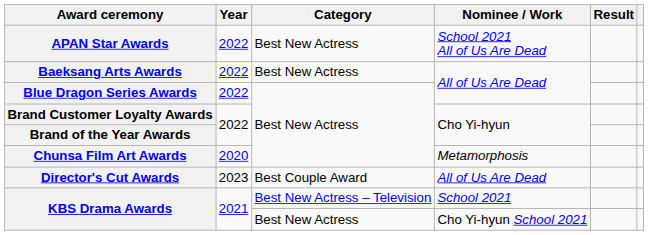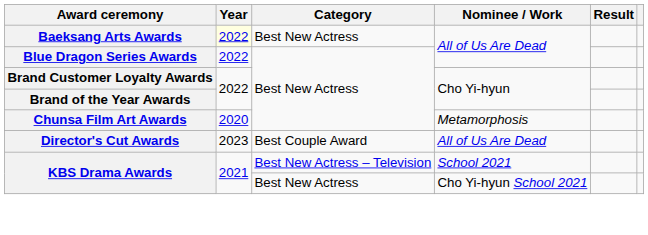 <table class="wikitable plainrowheaders sortable">
 <tr>
 <th scope="col">Award ceremony</th>
 <th scope="col">Year</th>
 <th scope="col">Category</th>
 <th scope="col">Nominee / Work</th>
 <th scope="col">Result</th>
 <th scope="col" class="unsortable"></th>
-</tr>
-<tr>
-<th scope="row"><a href='#'>APAN Star Awards</a></th>
-<td style="text-align:center"><a href='#'>2022</a></td>
-<td>Best New Actress</td>
-<td><em><a href='#'>School 2021</a></em><br> <em><a href='#'>All of Us Are Dead</a></em></td>
-<td></td>
-<td style="text-align:center"></td>
 </tr>
 <tr>
 <th scope="row"><a href='#'>Baeksang Arts Awards</a></th>
 <td style="background: lightyellow; text-align:center"><a href='#'>2022</a></td>
 <td>Best New Actress</td>
 <td rowspan="2"><em><a href='#'>All of Us Are Dead</a></em></td>
 <td></td>
 <td style="text-align:center"></td>
 </tr>
 <tr>
 <th scope="row"><a href='#'>Blue Dragon Series Awards</a></th>
 <td style="text-align:center"><a href='#'>2022</a></td>
 <td rowspan="4">Best New Actress</td>
 <td></td>
 <td style="text-align:center"></td>
 </tr>
 <tr>
 <th scope="row">Brand Customer Loyalty Awards</th>
 <td rowspan="2" style="text-align:center">2022</td>
 <td rowspan="2">Cho Yi-hyun</td>
 <td></td>
 <td style="text-align:center"></td>
 </tr>
 <tr>
 <th scope="row">Brand of the Year Awards</th>
 <td></td>
 <td style="text-align:center"></td>
 </tr>
 <tr>
 <th scope="row"><a href='#'>Chunsa Film Art Awards</a></th>
 <td style="text-align:center"><a href='#'>2020</a></td>
 <td><em>Metamorphosis</em></td>
 <td></td>
 <td style="text-align:center"></td>
 </tr>
 <tr>
 <th scope="row"><a href='#'>Director's Cut Awards</a></th>
 <td style="text-align:center" rowspan= 1>2023</td>
 <td>Best Couple Award</td>
 <td><em><a href='#'>All of Us Are Dead</a></em></td>
 <td></td>
 <td rowspan="1" style="text-align:center"></td>
 </tr>
 <tr>
 <th scope="row" rowspan="2"><a href='#'>KBS Drama Awards</a></th>
 <td rowspan="2" style="text-align:center"><a href='#'>2021</a></td>
 <td><a href='#'>Best New Actress – Television</a></td>
 <td><em><a href='#'>School 2021</a></em></td>
 <td></td>
 <td style="text-align:center"></td>
 </tr>
 <tr>
 <td>Best New Actress</td>
 <td>Cho Yi-hyun <em><a href='#'>School 2021</a></em></td>
 <td></td>
 <td style="text-align:center"></td>
 </tr>
 </table>
